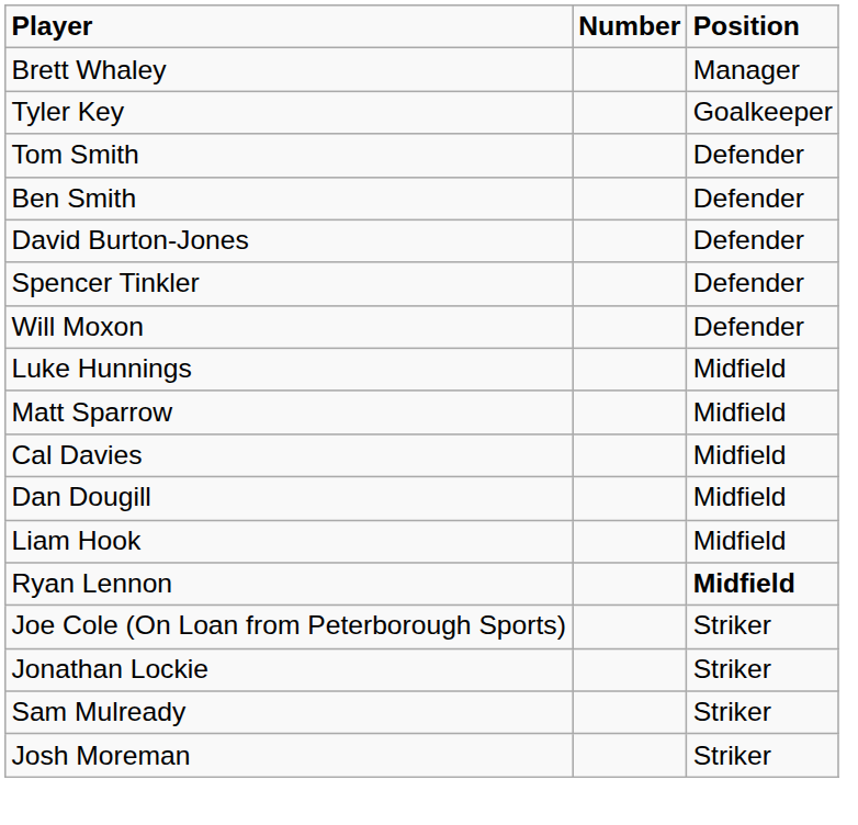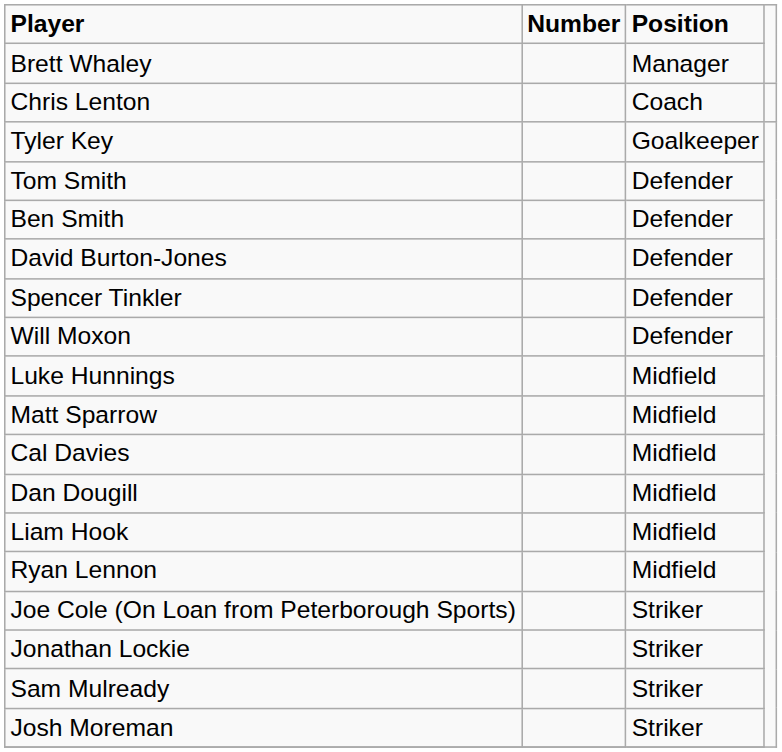 <table class="wikitable">
 <tr>
 <td><strong>Player</strong></td>
 <td><strong>Number</strong></td>
 <td><strong>Position</strong></td>
 </tr>
 <tr>
 <td> Brett Whaley</td>
 <td></td>
 <td>Manager</td>
+</tr>
+<tr>
+<td> Chris Lenton</td>
+<td></td>
+<td>Coach</td>
+<td></td>
 </tr>
 <tr>
 <td> Tyler Key</td>
 <td></td>
 <td>Goalkeeper</td>
 </tr>
 <tr>
 <td> Tom Smith</td>
 <td></td>
 <td>Defender</td>
 </tr>
 <tr>
 <td> Ben Smith</td>
 <td></td>
 <td>Defender</td>
 </tr>
 <tr>
 <td> David Burton-Jones</td>
 <td></td>
 <td>Defender</td>
 </tr>
 <tr>
 <td> Spencer Tinkler</td>
 <td></td>
 <td>Defender</td>
 </tr>
 <tr>
 <td> Will Moxon</td>
 <td></td>
 <td>Defender</td>
 </tr>
 <tr>
 <td> Luke Hunnings</td>
 <td></td>
 <td>Midfield</td>
 </tr>
 <tr>
 <td> Matt Sparrow</td>
 <td></td>
 <td>Midfield</td>
 </tr>
 <tr>
 <td> Cal Davies</td>
 <td></td>
 <td>Midfield</td>
 </tr>
 <tr>
 <td> Dan Dougill</td>
 <td></td>
 <td>Midfield</td>
 </tr>
 <tr>
 <td> Liam Hook</td>
 <td></td>
 <td>Midfield</td>
 </tr>
 <tr>
 <td> Ryan Lennon</td>
 <td></td>
-<td><strong>Midfield</strong></td>
+<td>Midfield</td>
 </tr>
 <tr>
 <td> Joe Cole (On Loan from Peterborough Sports)</td>
 <td></td>
 <td>Striker</td>
 </tr>
 <tr>
 <td> Jonathan Lockie</td>
 <td></td>
 <td>Striker</td>
 </tr>
 <tr>
 <td> Sam Mulready</td>
 <td></td>
 <td>Striker</td>
 </tr>
 <tr>
 <td> Josh Moreman</td>
 <td></td>
 <td>Striker</td>
 </tr>
 <tr>
 </tr>
 </table>
